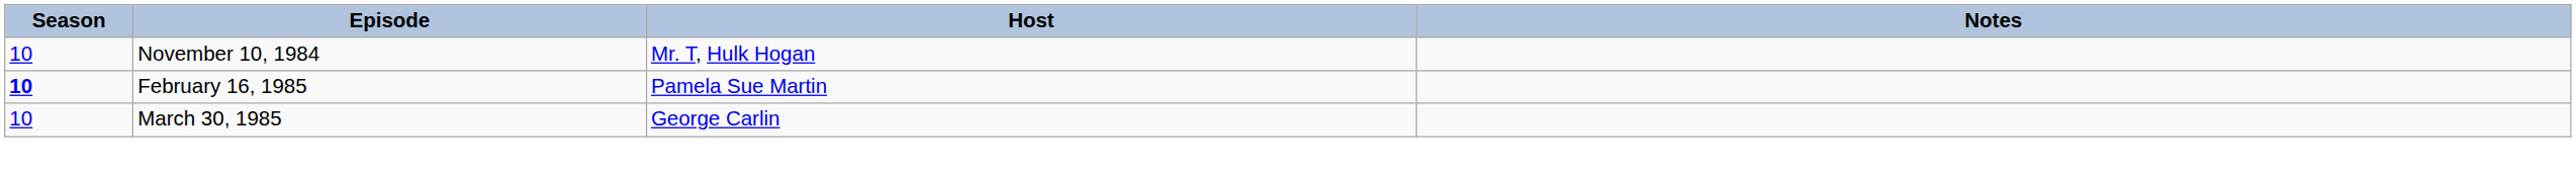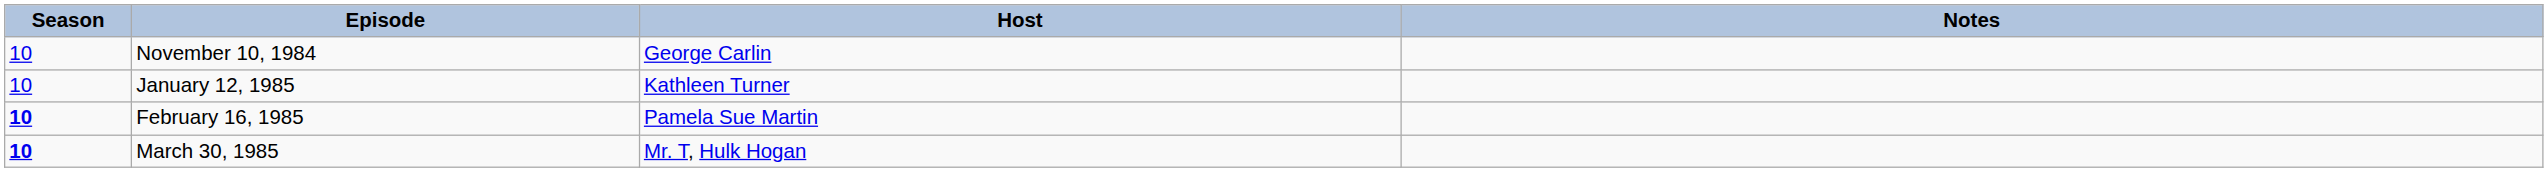 <table class="wikitable" style="width:100%;">
 <tr>
 <th style="background:#B0C4DE;" width="5%">Season</th>
 <th style="background:#B0C4DE;" width="20%">Episode</th>
 <th style="background:#B0C4DE;" width="30%">Host</th>
 <th style="background:#B0C4DE;" width="45%">Notes</th>
 </tr>
 <tr>
 <td><a href='#'>10</a></td>
 <td>November 10, 1984</td>
-<td><a href='#'>Mr. T</a>, <a href='#'>Hulk Hogan</a></td>
+<td><a href='#'>George Carlin</a></td>
+<td></td>
+</tr>
+<tr>
+<td><a href='#'>10</a></td>
+<td>January 12, 1985</td>
+<td><a href='#'>Kathleen Turner</a></td>
 <td></td>
 </tr>
 <tr>
 <td><strong><a href='#'>10</a></strong></td>
 <td>February 16, 1985</td>
 <td><a href='#'>Pamela Sue Martin</a></td>
 <td></td>
 </tr>
 <tr>
-<td><a href='#'>10</a></td>
+<td><strong><a href='#'>10</a></strong></td>
 <td>March 30, 1985</td>
-<td><a href='#'>George Carlin</a></td>
+<td><a href='#'>Mr. T</a>, <a href='#'>Hulk Hogan</a></td>
 <td></td>
 </tr>
 </table>
